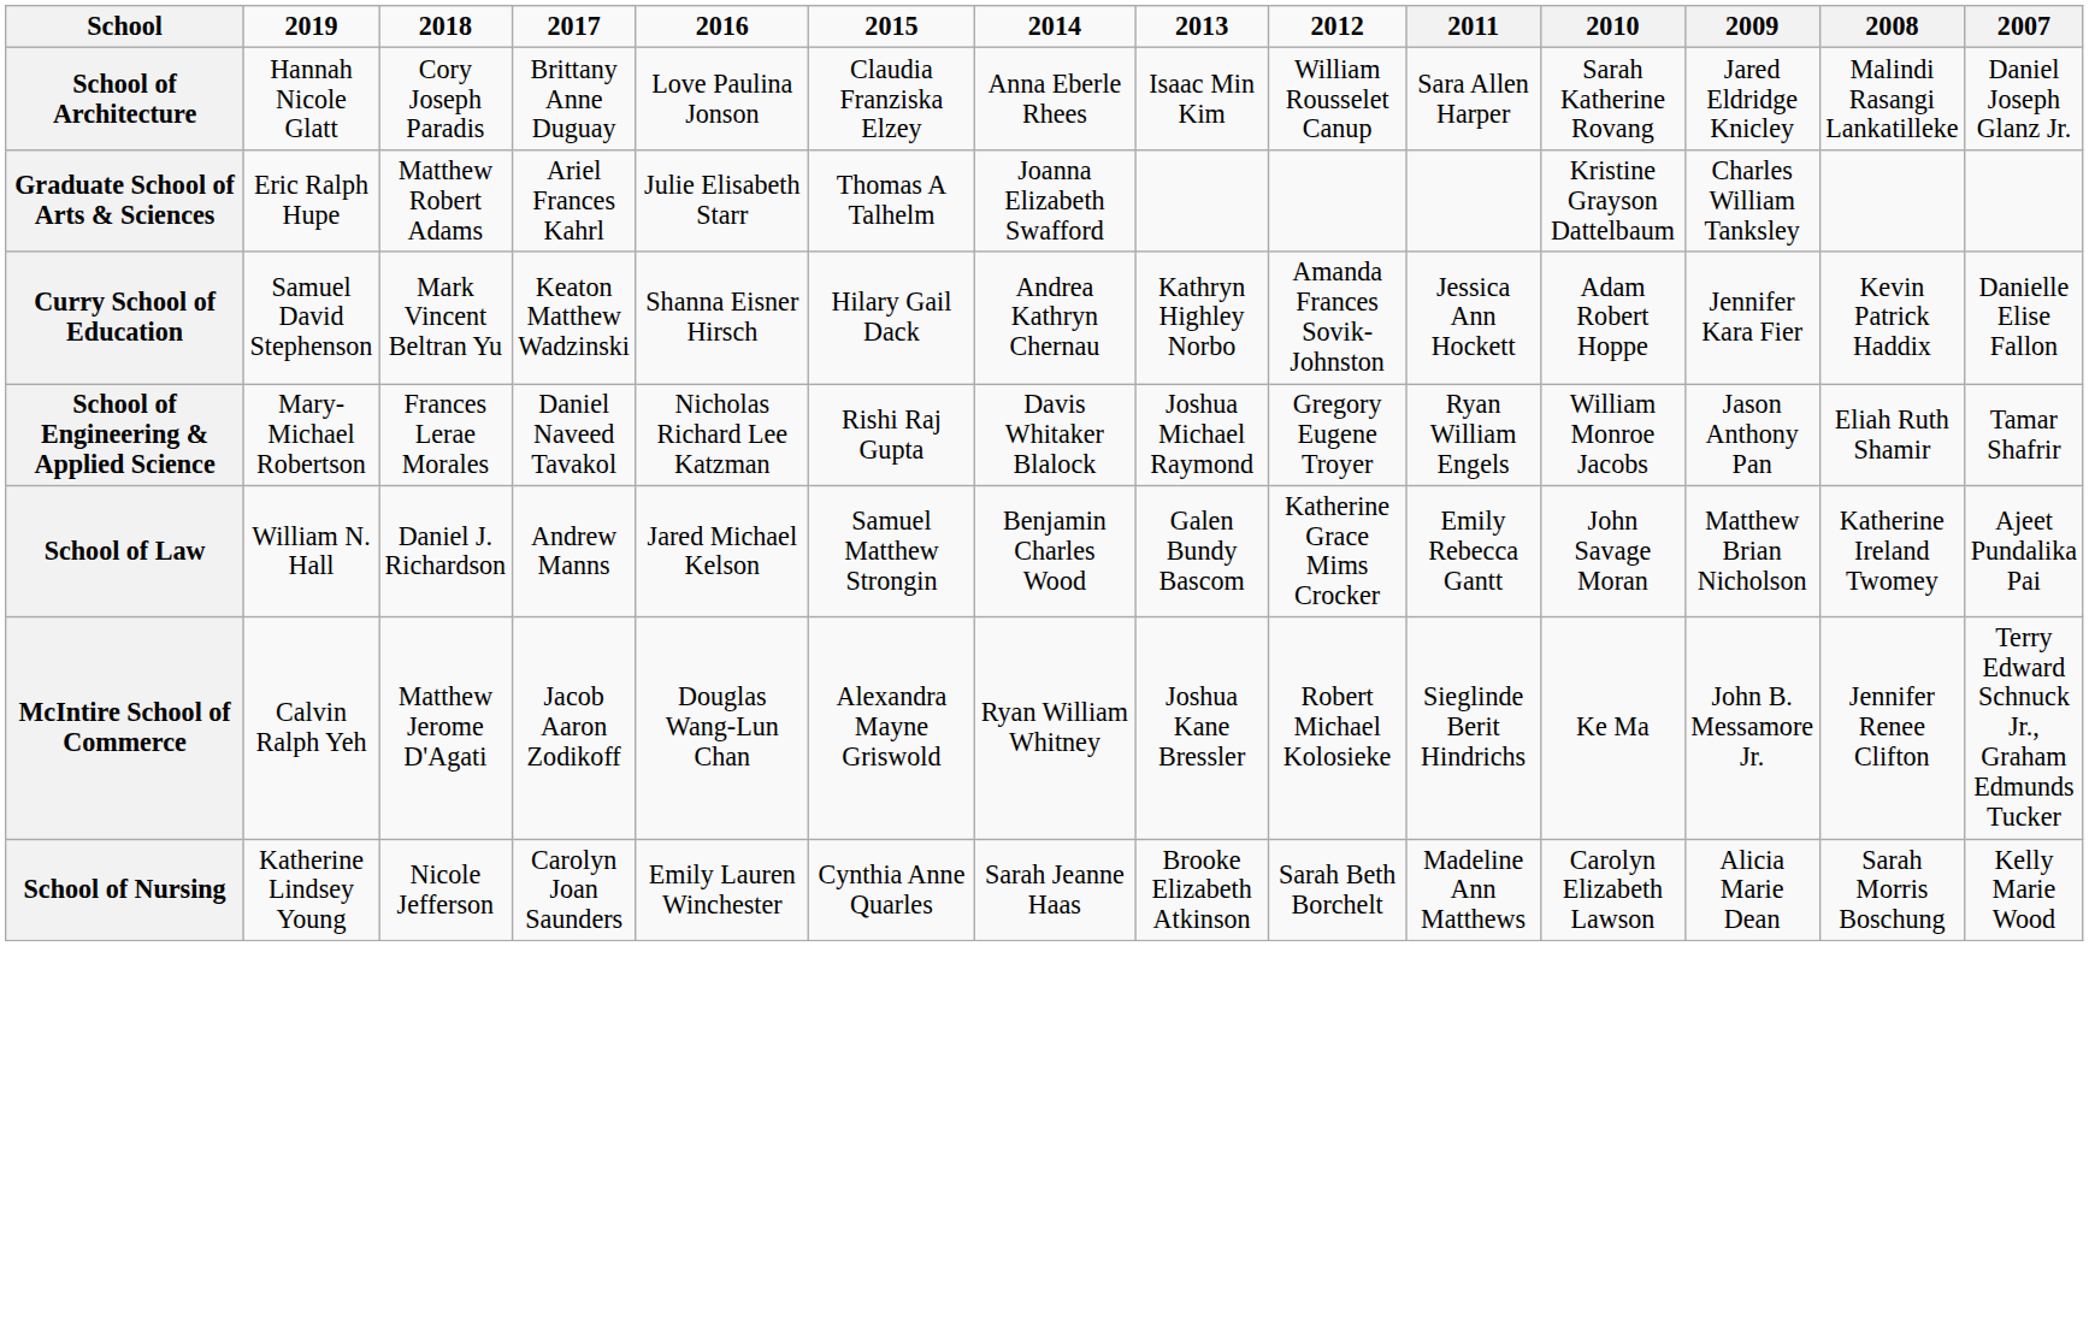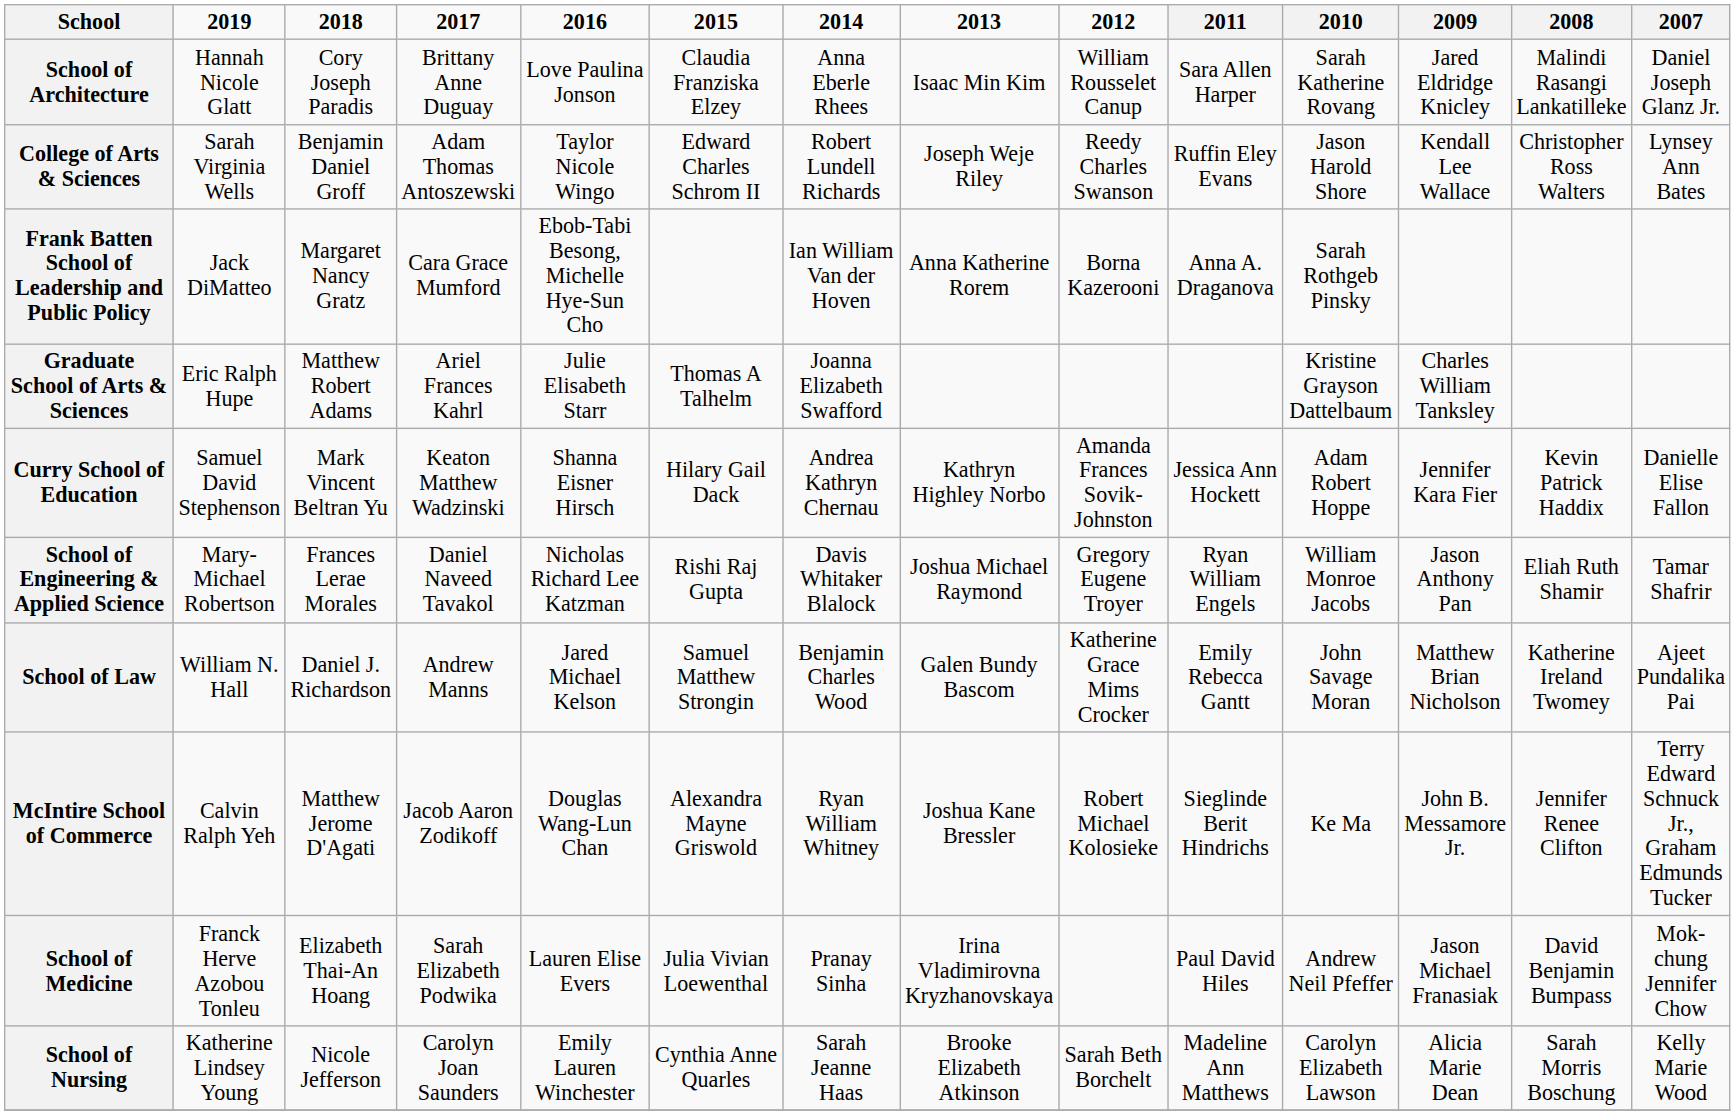 <table class="wikitable" style="text-align: center; width: 99%; height: 300px;">
 <tr>
 <th scope="col" width="23%">School</th>
 <td><strong>2019</strong></td>
 <td><strong>2018</strong></td>
 <td><strong>2017</strong></td>
 <td scope="col" width="14%"><strong>2016</strong></td>
 <td scope="col" width="14%"><strong>2015</strong></td>
 <td scope="col" width="14%"><strong>2014</strong></td>
 <td scope="col" width="9%"><strong>2013</strong></td>
 <td scope="col" width="9%"><strong>2012</strong></td>
 <th scope="col" width="9%">2011</th>
 <th scope="col" width="9%">2010</th>
 <th scope="col" width="9%">2009</th>
 <th scope="col" width="9%">2008</th>
 <th scope="col" width="9%">2007</th>
 </tr>
 <tr>
 <th scope="row">School of Architecture</th>
 <td>Hannah Nicole Glatt</td>
 <td>Cory Joseph Paradis</td>
 <td>Brittany Anne Duguay</td>
 <td>Love Paulina Jonson</td>
 <td>Claudia Franziska Elzey</td>
 <td>Anna Eberle Rhees</td>
 <td>Isaac Min Kim</td>
 <td>William Rousselet Canup</td>
 <td>Sara Allen Harper</td>
 <td>Sarah Katherine Rovang</td>
 <td>Jared Eldridge Knicley</td>
 <td>Malindi Rasangi Lankatilleke</td>
 <td>Daniel Joseph Glanz Jr.</td>
+</tr>
+<tr>
+<th scope="row">College of Arts & Sciences</th>
+<td>Sarah Virginia Wells</td>
+<td>Benjamin Daniel Groff</td>
+<td>Adam Thomas Antoszewski</td>
+<td>Taylor Nicole Wingo</td>
+<td>Edward Charles Schrom II</td>
+<td>Robert Lundell Richards</td>
+<td>Joseph Weje Riley</td>
+<td>Reedy Charles Swanson</td>
+<td>Ruffin Eley Evans</td>
+<td>Jason Harold Shore</td>
+<td>Kendall Lee Wallace</td>
+<td>Christopher Ross Walters</td>
+<td>Lynsey Ann Bates</td>
+</tr>
+<tr>
+<th scope="row">Frank Batten School of Leadership and Public Policy</th>
+<td>Jack DiMatteo</td>
+<td>Margaret Nancy Gratz</td>
+<td>Cara Grace Mumford</td>
+<td>Ebob-Tabi Besong, Michelle Hye-Sun Cho</td>
+<td></td>
+<td>Ian William Van der Hoven</td>
+<td>Anna Katherine Rorem</td>
+<td>Borna Kazerooni</td>
+<td>Anna A. Draganova</td>
+<td>Sarah Rothgeb Pinsky</td>
+<td></td>
+<td></td>
+<td></td>
 </tr>
 <tr>
 <th scope="row">Graduate School of Arts & Sciences</th>
 <td>Eric Ralph Hupe</td>
 <td>Matthew Robert Adams</td>
 <td>Ariel Frances Kahrl</td>
 <td>Julie Elisabeth Starr</td>
 <td>Thomas A Talhelm</td>
 <td>Joanna Elizabeth Swafford</td>
 <td></td>
 <td></td>
 <td></td>
 <td>Kristine Grayson Dattelbaum</td>
 <td>Charles William Tanksley</td>
 <td></td>
 <td></td>
 </tr>
 <tr>
 <th scope="row">Curry School of Education</th>
 <td>Samuel David Stephenson</td>
 <td>Mark Vincent Beltran Yu</td>
 <td>Keaton Matthew Wadzinski</td>
 <td>Shanna Eisner Hirsch</td>
 <td>Hilary Gail Dack</td>
 <td>Andrea Kathryn Chernau</td>
 <td>Kathryn Highley Norbo</td>
 <td>Amanda Frances Sovik-Johnston</td>
 <td>Jessica Ann Hockett</td>
 <td>Adam Robert Hoppe</td>
 <td>Jennifer Kara Fier</td>
 <td>Kevin Patrick Haddix</td>
 <td>Danielle Elise Fallon</td>
 </tr>
 <tr>
 <th scope="row">School of Engineering & Applied Science</th>
 <td>Mary-Michael Robertson</td>
 <td>Frances Lerae Morales</td>
 <td>Daniel Naveed Tavakol</td>
 <td>Nicholas Richard Lee Katzman</td>
 <td>Rishi Raj Gupta</td>
 <td>Davis Whitaker Blalock</td>
 <td>Joshua Michael Raymond</td>
 <td>Gregory Eugene Troyer</td>
 <td>Ryan William Engels</td>
 <td>William Monroe Jacobs</td>
 <td>Jason Anthony Pan</td>
 <td>Eliah Ruth Shamir</td>
 <td>Tamar Shafrir</td>
 </tr>
 <tr>
 <th scope="row">School of Law</th>
 <td>William N. Hall</td>
 <td>Daniel J. Richardson</td>
 <td>Andrew Manns</td>
 <td>Jared Michael Kelson</td>
 <td>Samuel Matthew Strongin</td>
 <td>Benjamin Charles Wood</td>
 <td>Galen Bundy Bascom</td>
 <td>Katherine Grace Mims Crocker</td>
 <td>Emily Rebecca Gantt</td>
 <td>John Savage Moran</td>
 <td>Matthew Brian Nicholson</td>
 <td>Katherine Ireland Twomey</td>
 <td>Ajeet Pundalika Pai</td>
 </tr>
 <tr>
 <th scope="row">McIntire School of Commerce</th>
 <td>Calvin Ralph Yeh</td>
 <td>Matthew Jerome D'Agati</td>
 <td>Jacob Aaron Zodikoff</td>
 <td>Douglas Wang-Lun Chan</td>
 <td>Alexandra Mayne Griswold</td>
 <td>Ryan William Whitney</td>
 <td>Joshua Kane Bressler</td>
 <td>Robert Michael Kolosieke</td>
 <td>Sieglinde Berit Hindrichs</td>
 <td>Ke Ma</td>
 <td>John B. Messamore Jr.</td>
 <td>Jennifer Renee Clifton</td>
 <td>Terry Edward Schnuck Jr., Graham Edmunds Tucker</td>
 </tr>
 <tr>
+<th scope="row">School of Medicine</th>
+<td>Franck Herve Azobou Tonleu</td>
+<td>Elizabeth Thai-An Hoang</td>
+<td>Sarah Elizabeth Podwika</td>
+<td>Lauren Elise Evers</td>
+<td>Julia Vivian Loewenthal</td>
+<td>Pranay Sinha</td>
+<td>Irina Vladimirovna Kryzhanovskaya</td>
+<td></td>
+<td>Paul David Hiles</td>
+<td>Andrew Neil Pfeffer</td>
+<td>Jason Michael Franasiak</td>
+<td>David Benjamin Bumpass</td>
+<td>Mok-chung Jennifer Chow</td>
+</tr>
+<tr>
 <th scope="row">School of Nursing</th>
 <td>Katherine Lindsey Young</td>
 <td>Nicole Jefferson</td>
 <td>Carolyn Joan Saunders</td>
 <td>Emily Lauren Winchester</td>
 <td>Cynthia Anne Quarles</td>
 <td>Sarah Jeanne Haas</td>
 <td>Brooke Elizabeth Atkinson</td>
 <td>Sarah Beth Borchelt</td>
 <td>Madeline Ann Matthews</td>
 <td>Carolyn Elizabeth Lawson</td>
 <td>Alicia Marie Dean</td>
 <td>Sarah Morris Boschung</td>
 <td>Kelly Marie Wood</td>
 </tr>
 <tr>
 </tr>
 </table>
